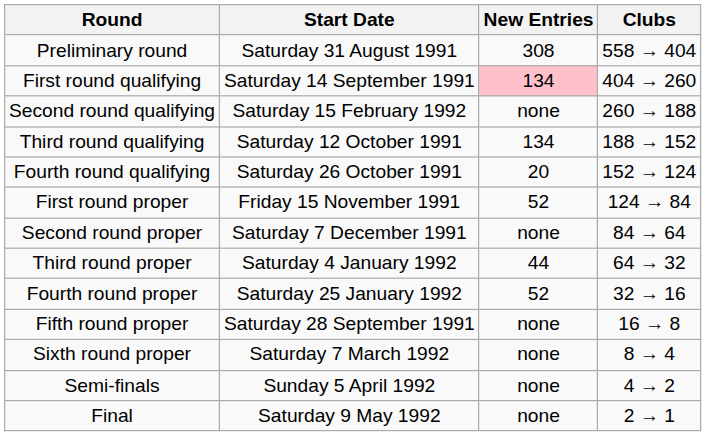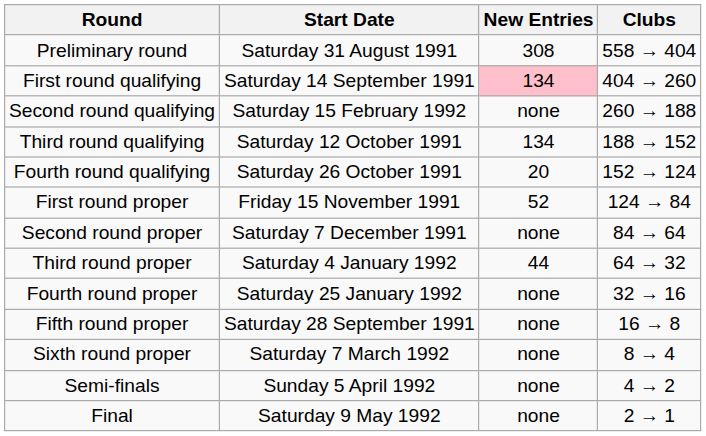 <table class="wikitable" style="text-align: center">
 <tr>
 <th>Round</th>
 <th>Start Date</th>
 <th>New Entries</th>
 <th>Clubs</th>
 </tr>
 <tr>
 <td>Preliminary round</td>
 <td>Saturday 31 August 1991</td>
 <td>308</td>
 <td>558 → 404</td>
 </tr>
 <tr>
 <td>First round qualifying</td>
 <td>Saturday 14 September 1991</td>
 <td style="background: pink;">134</td>
 <td>404 → 260</td>
 </tr>
 <tr>
 <td>Second round qualifying</td>
 <td>Saturday 15 February 1992</td>
 <td>none</td>
 <td>260 → 188</td>
 </tr>
 <tr>
 <td>Third round qualifying</td>
 <td>Saturday 12 October 1991</td>
 <td>134</td>
 <td>188 → 152</td>
 </tr>
 <tr>
 <td>Fourth round qualifying</td>
 <td>Saturday 26 October 1991</td>
 <td>20</td>
 <td>152 → 124</td>
 </tr>
 <tr>
 <td>First round proper</td>
 <td>Friday 15 November 1991</td>
 <td>52</td>
 <td>124 → 84</td>
 </tr>
 <tr>
 <td>Second round proper</td>
 <td>Saturday 7 December 1991</td>
 <td>none</td>
 <td>84 → 64</td>
 </tr>
 <tr>
 <td>Third round proper</td>
 <td>Saturday 4 January 1992</td>
 <td>44</td>
 <td>64 → 32</td>
 </tr>
 <tr>
 <td>Fourth round proper</td>
 <td>Saturday 25 January 1992</td>
-<td>52</td>
+<td>none</td>
 <td>32 → 16</td>
 </tr>
 <tr>
 <td>Fifth round proper</td>
 <td>Saturday 28 September 1991</td>
 <td>none</td>
 <td>16 → 8</td>
 </tr>
 <tr>
 <td>Sixth round proper</td>
 <td>Saturday 7 March 1992</td>
 <td>none</td>
 <td>8 → 4</td>
 </tr>
 <tr>
 <td>Semi-finals</td>
 <td>Sunday 5 April 1992</td>
 <td>none</td>
 <td>4 → 2</td>
 </tr>
 <tr>
 <td>Final</td>
 <td>Saturday 9 May 1992</td>
 <td>none</td>
 <td>2 → 1</td>
 </tr>
 </table>
